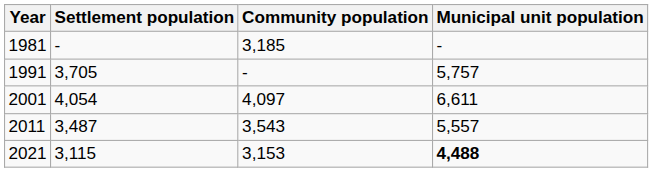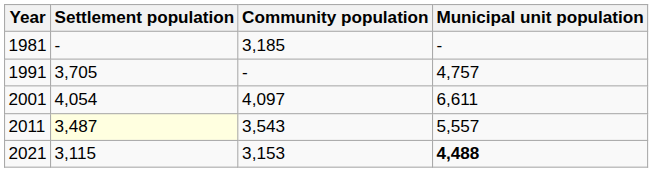 <table class=wikitable>
 <tr>
 <th>Year</th>
 <th>Settlement population</th>
 <th>Community population</th>
 <th>Municipal unit population</th>
 </tr>
 <tr>
 <td>1981</td>
 <td>-</td>
 <td>3,185</td>
 <td>-</td>
 </tr>
 <tr>
 <td>1991</td>
 <td>3,705</td>
 <td>-</td>
-<td>5,757</td>
+<td>4,757</td>
 </tr>
 <tr>
 <td>2001</td>
 <td>4,054</td>
 <td>4,097</td>
 <td>6,611</td>
 </tr>
 <tr>
 <td>2011</td>
-<td>3,487</td>
+<td style="background: lightyellow;">3,487</td>
 <td>3,543</td>
 <td>5,557</td>
 </tr>
 <tr>
 <td>2021</td>
 <td>3,115</td>
 <td>3,153</td>
 <td><strong>4,488</strong></td>
 </tr>
 </table>
